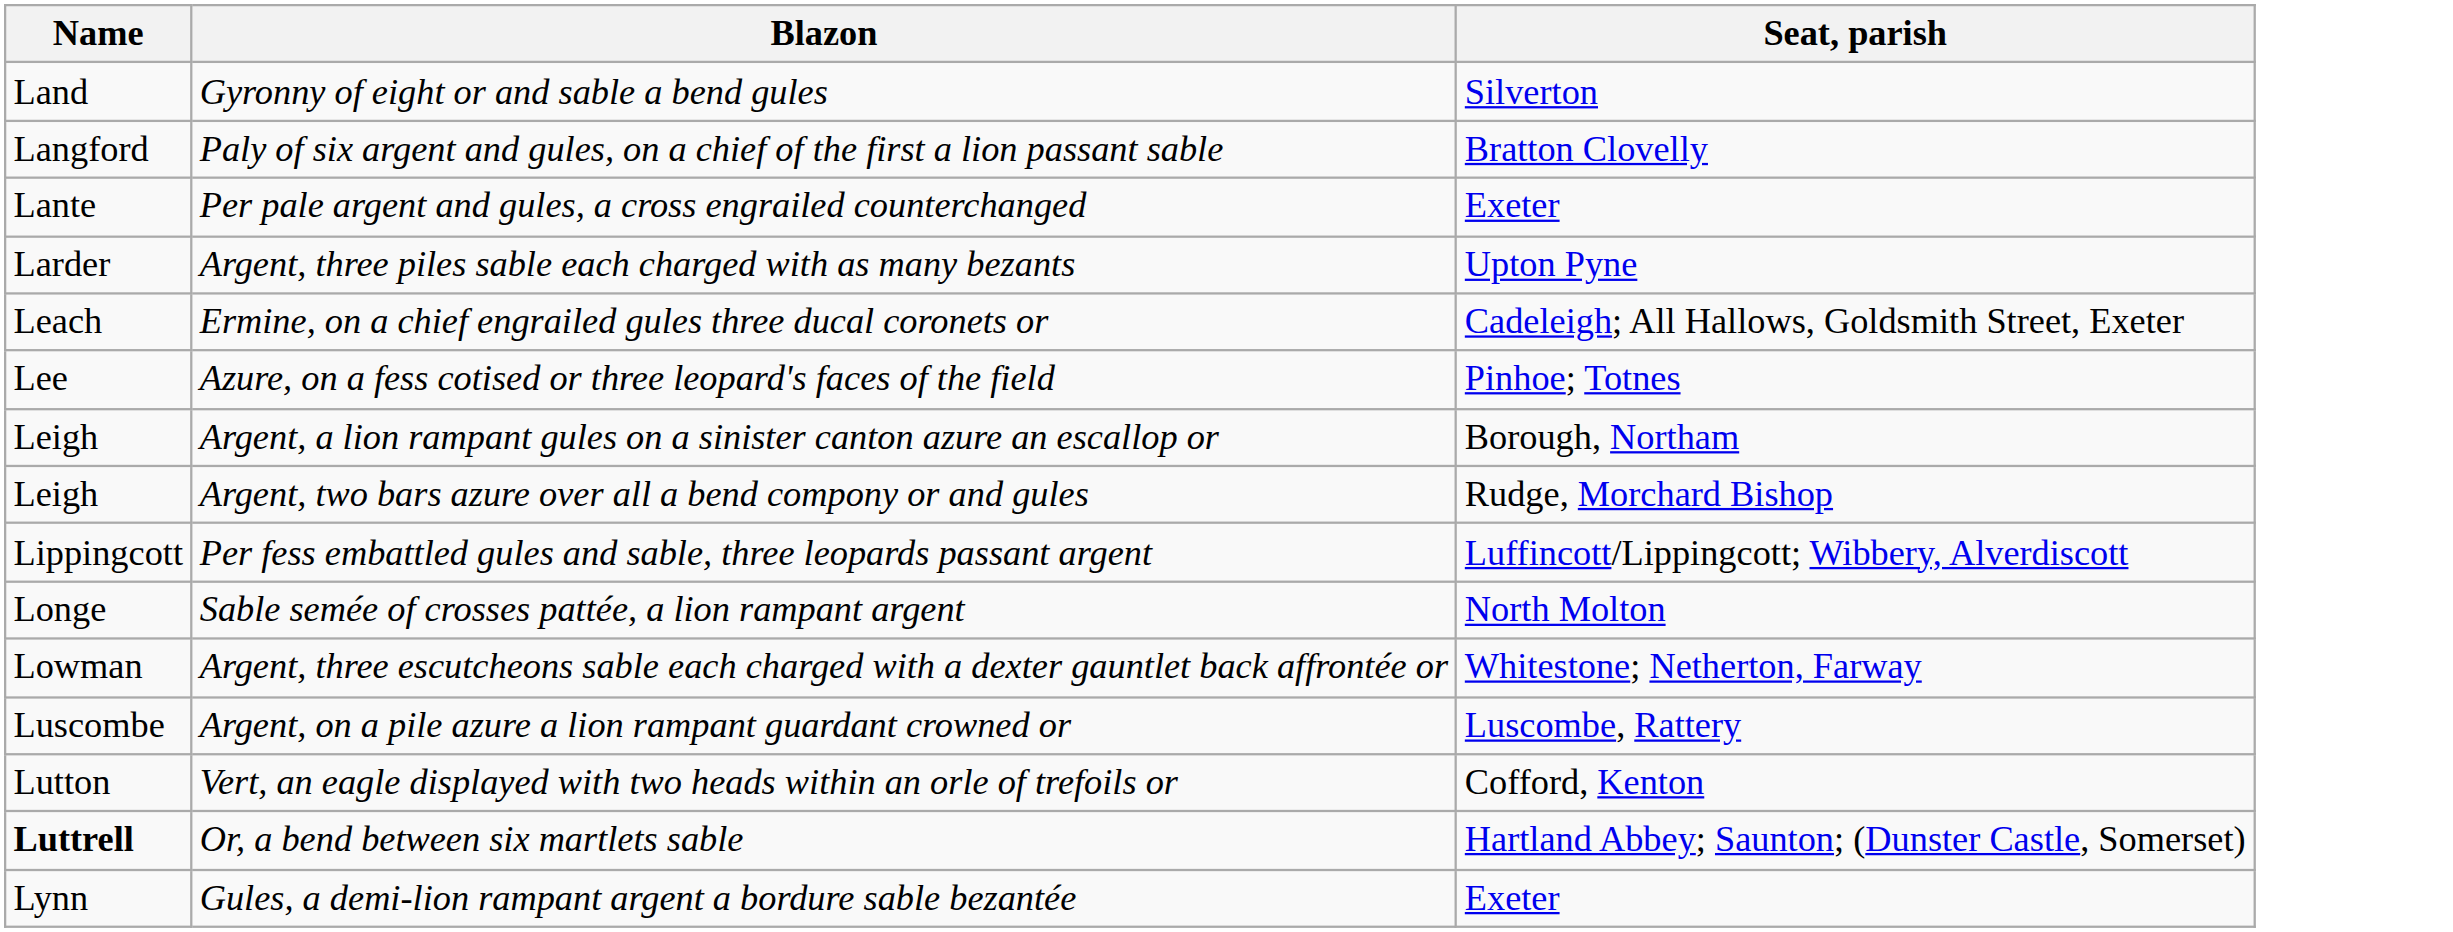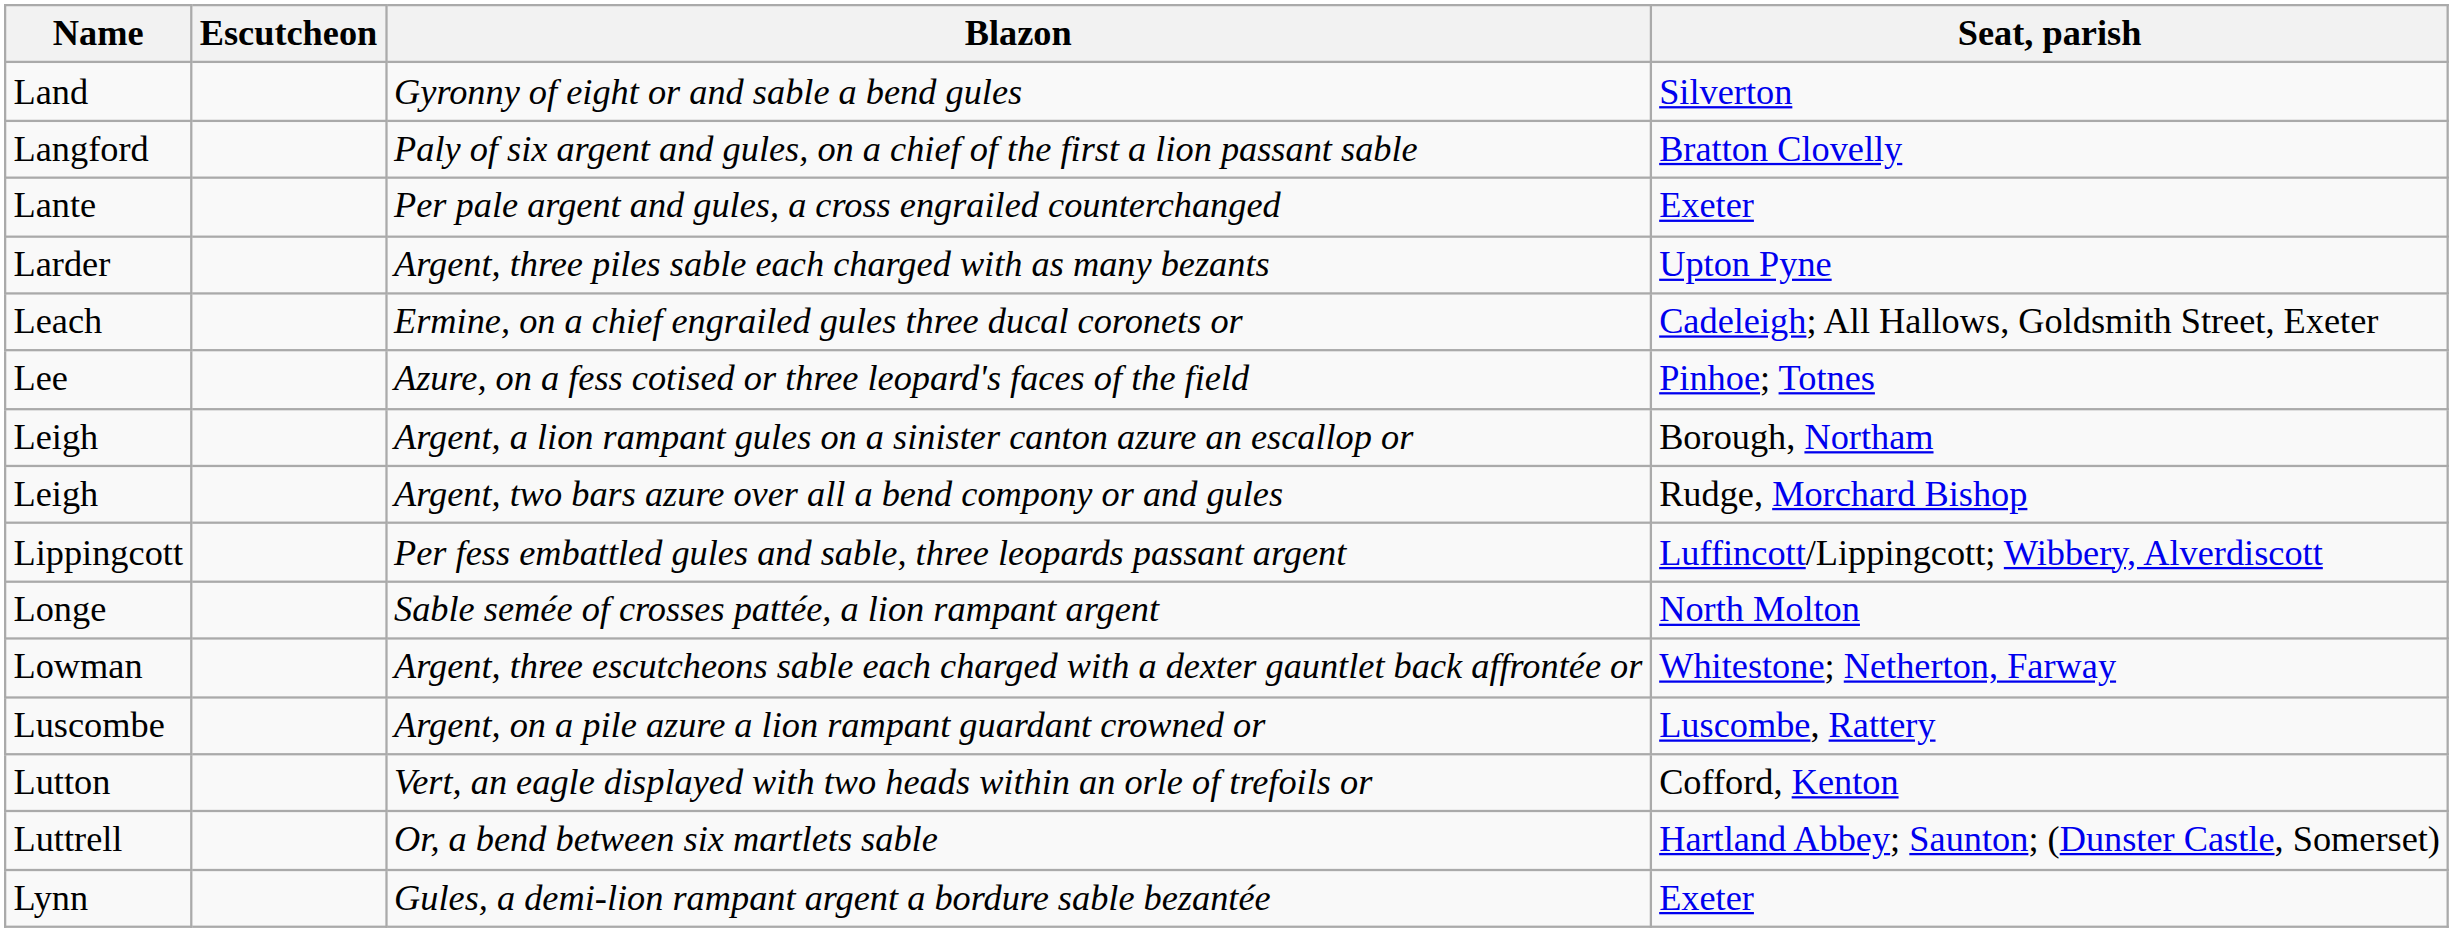 <table class="wikitable">
 <tr>
 <th>Name</th>
+<th>Escutcheon</th>
 <th>Blazon</th>
 <th>Seat, parish</th>
 </tr>
 <tr>
 <td>Land</td>
+<td></td>
 <td><em>Gyronny of eight or and sable a bend gules</em></td>
 <td><a href='#'>Silverton</a></td>
 </tr>
 <tr>
 <td>Langford</td>
+<td></td>
 <td><em>Paly of six argent and gules, on a chief of the first a lion passant sable</em></td>
 <td><a href='#'>Bratton Clovelly</a></td>
 </tr>
 <tr>
 <td>Lante</td>
+<td></td>
 <td><em>Per pale argent and gules, a cross engrailed counterchanged</em></td>
 <td><a href='#'>Exeter</a></td>
 </tr>
 <tr>
 <td>Larder</td>
+<td></td>
 <td><em>Argent, three piles sable each charged with as many bezants</em></td>
 <td><a href='#'>Upton Pyne</a></td>
 </tr>
 <tr>
 <td>Leach</td>
+<td></td>
 <td><em>Ermine, on a chief engrailed gules three ducal coronets or</em></td>
 <td><a href='#'>Cadeleigh</a>; All Hallows, Goldsmith Street, Exeter</td>
 </tr>
 <tr>
 <td>Lee</td>
+<td></td>
 <td><em>Azure, on a fess cotised or three leopard's faces of the field</em></td>
 <td><a href='#'>Pinhoe</a>; <a href='#'>Totnes</a></td>
 </tr>
 <tr>
 <td>Leigh</td>
+<td></td>
 <td><em>Argent, a lion rampant gules on a sinister canton azure an escallop or</em></td>
 <td>Borough, <a href='#'>Northam</a></td>
 </tr>
 <tr>
 <td>Leigh</td>
+<td></td>
 <td><em>Argent, two bars azure over all a bend compony or and gules</em></td>
 <td>Rudge, <a href='#'>Morchard Bishop</a></td>
 </tr>
 <tr>
 <td>Lippingcott</td>
+<td></td>
 <td><em>Per fess embattled gules and sable, three leopards passant argent</em></td>
 <td><a href='#'>Luffincott</a>/Lippingcott; <a href='#'>Wibbery, Alverdiscott</a></td>
 </tr>
 <tr>
 <td>Longe</td>
+<td></td>
 <td><em>Sable semée of crosses pattée, a lion rampant argent</em></td>
 <td><a href='#'>North Molton</a></td>
 </tr>
 <tr>
 <td>Lowman</td>
+<td></td>
 <td><em>Argent, three escutcheons sable each charged with a dexter gauntlet back affrontée or</em></td>
 <td><a href='#'>Whitestone</a>; <a href='#'>Netherton, Farway</a></td>
 </tr>
 <tr>
 <td>Luscombe</td>
+<td></td>
 <td><em>Argent, on a pile azure a lion rampant guardant crowned or</em></td>
 <td><a href='#'>Luscombe</a>, <a href='#'>Rattery</a></td>
 </tr>
 <tr>
 <td>Lutton</td>
+<td></td>
 <td><em>Vert, an eagle displayed with two heads within an orle of trefoils or</em></td>
 <td>Cofford, <a href='#'>Kenton</a></td>
 </tr>
 <tr>
-<td><strong>Luttrell</strong></td>
+<td>Luttrell</td>
+<td></td>
 <td><em>Or, a bend between six martlets sable</em></td>
 <td><a href='#'>Hartland Abbey</a>; <a href='#'>Saunton</a>; (<a href='#'>Dunster Castle</a>, Somerset)</td>
 </tr>
 <tr>
 <td>Lynn</td>
+<td></td>
 <td><em>Gules, a demi-lion rampant argent a bordure sable bezantée</em></td>
 <td><a href='#'>Exeter</a></td>
 </tr>
 </table>
